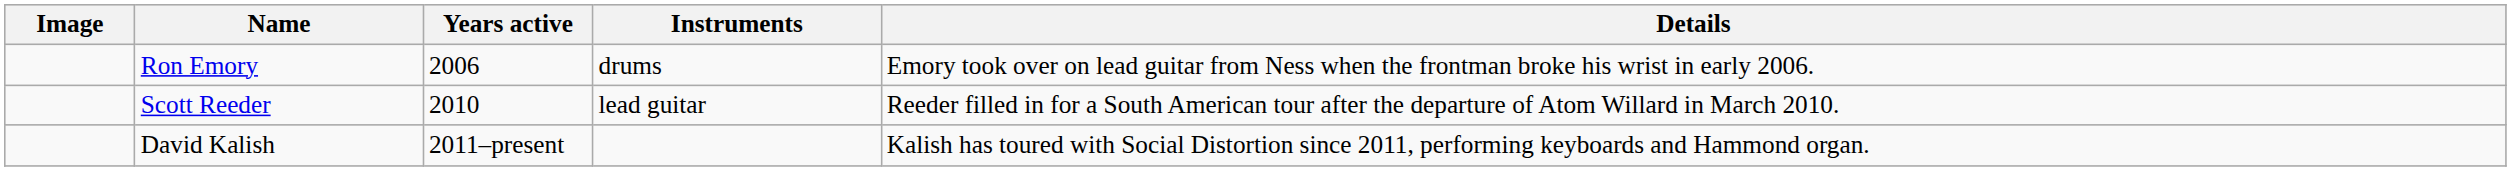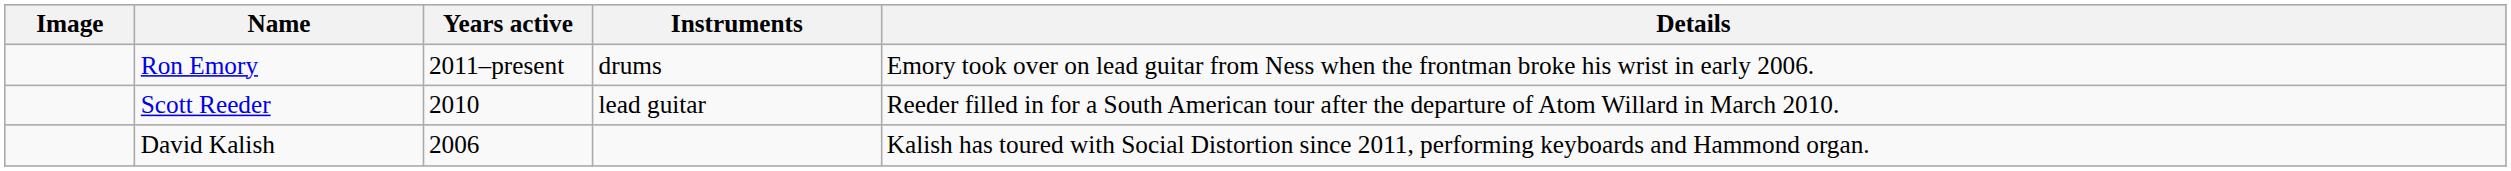 <table class="wikitable" border="1" width=100%>
 <tr>
 <th width="75">Image</th>
 <th width="175">Name</th>
 <th width="100">Years active</th>
 <th width="175">Instruments</th>
 <th>Details</th>
 </tr>
 <tr>
 <td></td>
 <td><a href='#'>Ron Emory</a></td>
-<td>2006</td>
+<td>2011–present</td>
 <td>drums</td>
 <td>Emory took over on lead guitar from Ness when the frontman broke his wrist in early 2006.</td>
 </tr>
 <tr>
 <td></td>
 <td><a href='#'>Scott Reeder</a></td>
 <td>2010</td>
 <td>lead guitar</td>
 <td>Reeder filled in for a South American tour after the departure of Atom Willard in March 2010.</td>
 </tr>
 <tr>
 <td></td>
 <td>David Kalish</td>
-<td>2011–present</td>
+<td>2006</td>
 <td></td>
 <td>Kalish has toured with Social Distortion since 2011, performing keyboards and Hammond organ.</td>
 </tr>
 </table>
